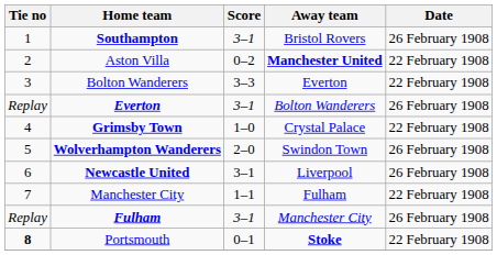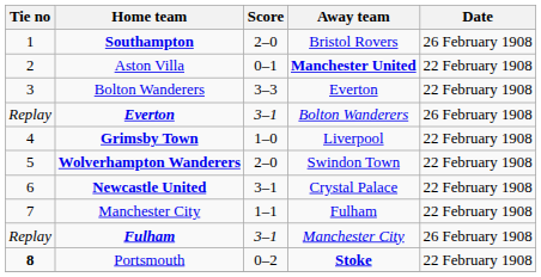 <table class="wikitable" style="text-align: center">
 <tr>
 <th>Tie no</th>
 <th>Home team</th>
 <th>Score</th>
 <th>Away team</th>
 <th>Date</th>
 </tr>
 <tr>
 <td>1</td>
 <td><strong><a href='#'>Southampton</a></strong></td>
-<td><em>3–1</em></td>
+<td>2–0</td>
 <td><a href='#'>Bristol Rovers</a></td>
 <td>26 February 1908</td>
 </tr>
 <tr>
 <td>2</td>
 <td><a href='#'>Aston Villa</a></td>
-<td>0–2</td>
+<td>0–1</td>
 <td><strong><a href='#'>Manchester United</a></strong></td>
 <td>22 February 1908</td>
 </tr>
 <tr>
 <td>3</td>
 <td><a href='#'>Bolton Wanderers</a></td>
 <td>3–3</td>
 <td><a href='#'>Everton</a></td>
 <td>22 February 1908</td>
 </tr>
 <tr>
 <td><em>Replay</em></td>
 <td><strong><em><a href='#'>Everton</a></em></strong></td>
 <td><em>3–1</em></td>
 <td><em><a href='#'>Bolton Wanderers</a></em></td>
 <td>26 February 1908</td>
 </tr>
 <tr>
 <td>4</td>
 <td><strong><a href='#'>Grimsby Town</a></strong></td>
 <td>1–0</td>
-<td><a href='#'>Crystal Palace</a></td>
+<td><a href='#'>Liverpool</a></td>
 <td>22 February 1908</td>
 </tr>
 <tr>
 <td>5</td>
 <td><strong><a href='#'>Wolverhampton Wanderers</a></strong></td>
 <td>2–0</td>
 <td><a href='#'>Swindon Town</a></td>
-<td>26 February 1908</td>
+<td>22 February 1908</td>
 </tr>
 <tr>
 <td>6</td>
 <td><strong><a href='#'>Newcastle United</a></strong></td>
 <td>3–1</td>
-<td><a href='#'>Liverpool</a></td>
-<td>26 February 1908</td>
+<td><a href='#'>Crystal Palace</a></td>
+<td>22 February 1908</td>
 </tr>
 <tr>
 <td>7</td>
 <td><a href='#'>Manchester City</a></td>
 <td>1–1</td>
 <td><a href='#'>Fulham</a></td>
 <td>22 February 1908</td>
 </tr>
 <tr>
 <td><em>Replay</em></td>
 <td><strong><em><a href='#'>Fulham</a></em></strong></td>
 <td><em>3–1</em></td>
 <td><em><a href='#'>Manchester City</a></em></td>
 <td>26 February 1908</td>
 </tr>
 <tr>
 <td><strong>8</strong></td>
 <td><a href='#'>Portsmouth</a></td>
-<td>0–1</td>
+<td>0–2</td>
 <td><strong><a href='#'>Stoke</a></strong></td>
 <td>22 February 1908</td>
 </tr>
 <tr>
 </tr>
 </table>
